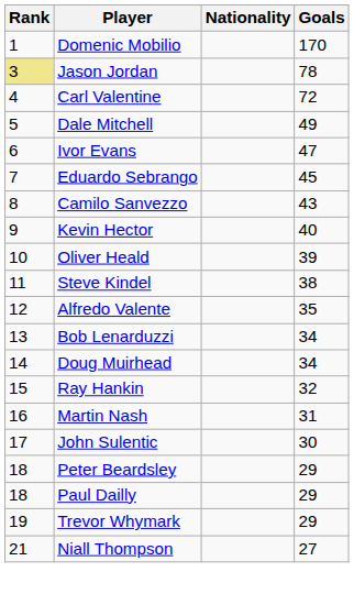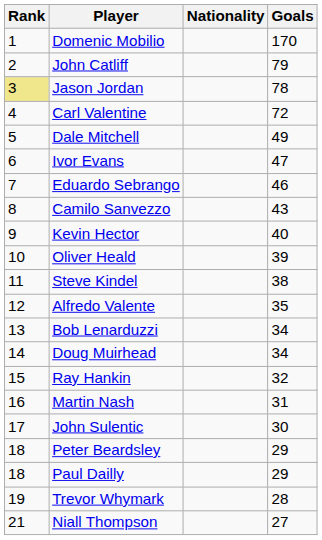 <table class="wikitable">
 <tr>
 <th>Rank</th>
 <th>Player</th>
 <th>Nationality</th>
 <th>Goals</th>
 </tr>
 <tr>
 <td>1</td>
 <td><a href='#'>Domenic Mobilio</a></td>
 <td></td>
 <td>170</td>
+</tr>
+<tr>
+<td>2</td>
+<td><a href='#'>John Catliff</a></td>
+<td></td>
+<td>79</td>
 </tr>
 <tr>
 <td style="background: khaki;">3</td>
 <td><a href='#'>Jason Jordan</a></td>
 <td></td>
 <td>78</td>
 </tr>
 <tr>
 <td>4</td>
 <td><a href='#'>Carl Valentine</a></td>
 <td></td>
 <td>72</td>
 </tr>
 <tr>
 <td>5</td>
 <td><a href='#'>Dale Mitchell</a></td>
 <td></td>
 <td>49</td>
 </tr>
 <tr>
 <td>6</td>
 <td><a href='#'>Ivor Evans</a></td>
 <td></td>
 <td>47</td>
 </tr>
 <tr>
 <td>7</td>
 <td><a href='#'>Eduardo Sebrango</a></td>
 <td></td>
-<td>45</td>
+<td>46</td>
 </tr>
 <tr>
 <td>8</td>
 <td><a href='#'>Camilo Sanvezzo</a></td>
 <td></td>
 <td>43</td>
 </tr>
 <tr>
 <td>9</td>
 <td><a href='#'>Kevin Hector</a></td>
 <td></td>
 <td>40</td>
 </tr>
 <tr>
 <td>10</td>
 <td><a href='#'>Oliver Heald</a></td>
 <td></td>
 <td>39</td>
 </tr>
 <tr>
 <td>11</td>
 <td><a href='#'>Steve Kindel</a></td>
 <td></td>
 <td>38</td>
 </tr>
 <tr>
 <td>12</td>
 <td><a href='#'>Alfredo Valente</a></td>
 <td></td>
 <td>35</td>
 </tr>
 <tr>
 <td>13</td>
 <td><a href='#'>Bob Lenarduzzi</a></td>
 <td></td>
 <td>34</td>
 </tr>
 <tr>
 <td>14</td>
 <td><a href='#'>Doug Muirhead</a></td>
 <td></td>
 <td>34</td>
 </tr>
 <tr>
 <td>15</td>
 <td><a href='#'>Ray Hankin</a></td>
 <td></td>
 <td>32</td>
 </tr>
 <tr>
 <td>16</td>
 <td><a href='#'>Martin Nash</a></td>
 <td></td>
 <td>31</td>
 </tr>
 <tr>
 <td>17</td>
 <td><a href='#'>John Sulentic</a></td>
 <td></td>
 <td>30</td>
 </tr>
 <tr>
 <td>18</td>
 <td><a href='#'>Peter Beardsley</a></td>
 <td></td>
 <td>29</td>
 </tr>
 <tr>
 <td>18</td>
 <td><a href='#'>Paul Dailly</a></td>
 <td></td>
 <td>29</td>
 </tr>
 <tr>
 <td>19</td>
 <td><a href='#'>Trevor Whymark</a></td>
 <td></td>
-<td>29</td>
+<td>28</td>
 </tr>
 <tr>
 <td>21</td>
 <td><a href='#'>Niall Thompson</a></td>
 <td></td>
 <td>27</td>
 </tr>
 </table>
